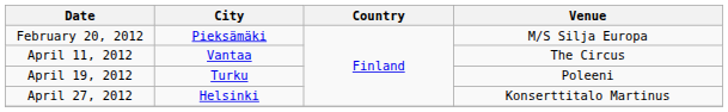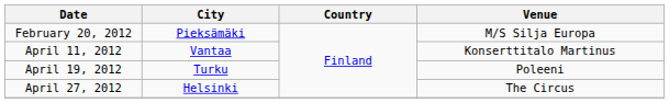 <table class="wikitable" style="text-align:center;">
 <tr>
 <th width="150">Date</th>
 <th width="150">City</th>
 <th width="150">Country</th>
 <th width="275">Venue</th>
 </tr>
 <tr>
 <td>February 20, 2012</td>
 <td><a href='#'>Pieksämäki</a></td>
 <td rowspan="4"><a href='#'>Finland</a></td>
 <td>M/S Silja Europa</td>
 </tr>
 <tr>
 <td>April 11, 2012</td>
 <td><a href='#'>Vantaa</a></td>
-<td>The Circus</td>
+<td>Konserttitalo Martinus</td>
 </tr>
 <tr>
 <td>April 19, 2012</td>
 <td><a href='#'>Turku</a></td>
 <td>Poleeni</td>
 </tr>
 <tr>
 <td>April 27, 2012</td>
 <td><a href='#'>Helsinki</a></td>
-<td>Konserttitalo Martinus</td>
+<td>The Circus</td>
 </tr>
 <tr>
 </tr>
 </table>
